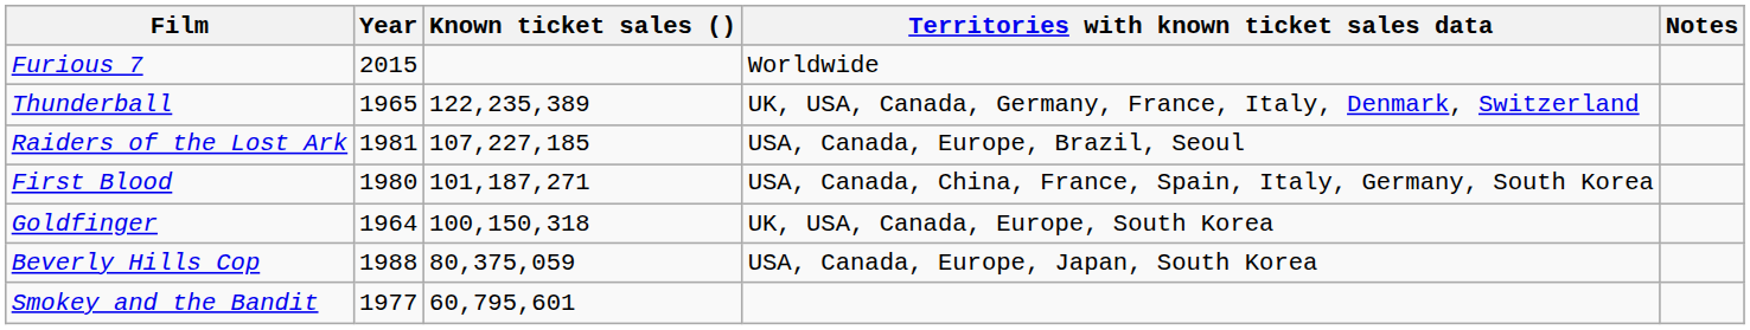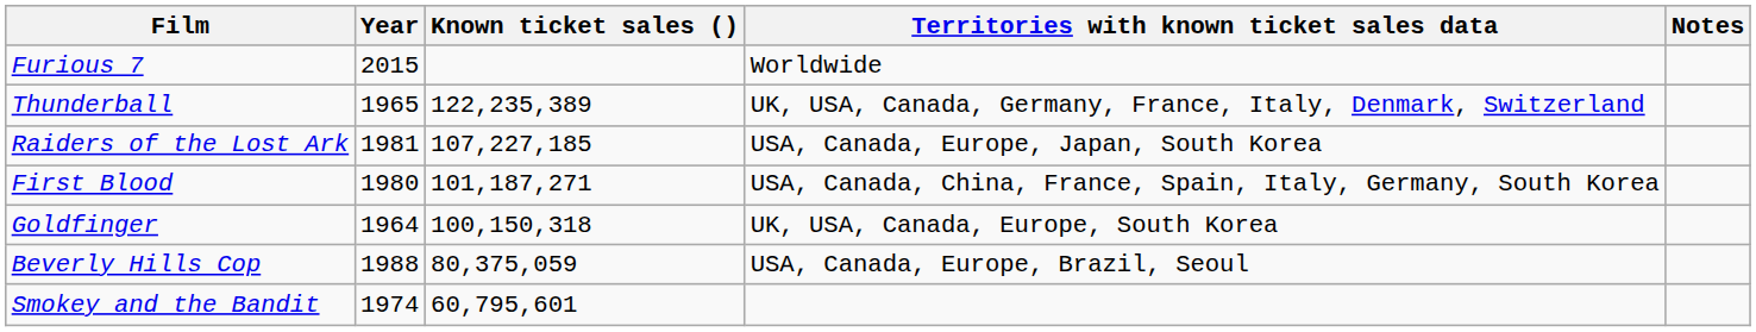 <table class="wikitable sortable col2center col3right">
 <tr>
 <th>Film</th>
 <th>Year</th>
 <th>Known ticket sales ()</th>
 <th><a href='#'>Territories</a> with known ticket sales data</th>
 <th class="unsortable">Notes</th>
 </tr>
 <tr>
 <td><em><a href='#'>Furious 7</a></em></td>
 <td>2015</td>
 <td></td>
 <td>Worldwide</td>
 <td></td>
 </tr>
 <tr>
 <td><em><a href='#'>Thunderball</a></em></td>
 <td>1965</td>
 <td>122,235,389</td>
 <td>UK, USA, Canada, Germany, France, Italy, <a href='#'>Denmark</a>, <a href='#'>Switzerland</a></td>
 <td></td>
 </tr>
 <tr>
 <td><em><a href='#'>Raiders of the Lost Ark</a></em></td>
 <td>1981</td>
 <td>107,227,185</td>
-<td>USA, Canada, Europe, Brazil, Seoul</td>
+<td>USA, Canada, Europe, Japan, South Korea</td>
 <td></td>
 </tr>
 <tr>
 <td><em><a href='#'>First Blood</a></em></td>
 <td>1980</td>
 <td>101,187,271</td>
 <td>USA, Canada, China, France, Spain, Italy, Germany, South Korea</td>
 <td></td>
 </tr>
 <tr>
 <td><em><a href='#'>Goldfinger</a></em></td>
 <td>1964</td>
 <td>100,150,318</td>
 <td>UK, USA, Canada, Europe, South Korea</td>
 <td></td>
 </tr>
 <tr>
 <td><em><a href='#'>Beverly Hills Cop</a></em></td>
 <td>1988</td>
 <td>80,375,059</td>
-<td>USA, Canada, Europe, Japan, South Korea</td>
+<td>USA, Canada, Europe, Brazil, Seoul</td>
 <td></td>
 </tr>
 <tr>
 <td><em><a href='#'>Smokey and the Bandit</a></em></td>
-<td>1977</td>
+<td>1974</td>
 <td>60,795,601</td>
 <td></td>
 <td></td>
 </tr>
 </table>
